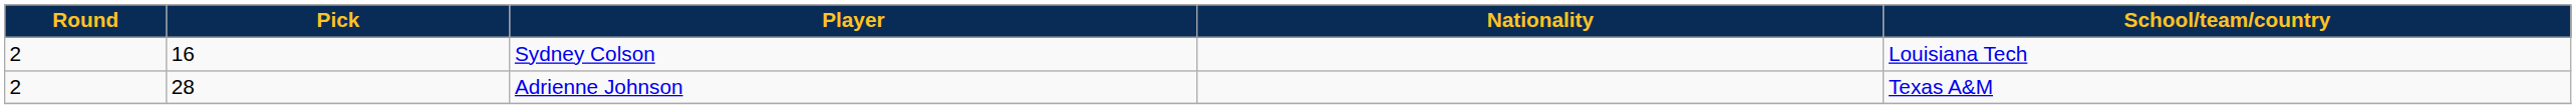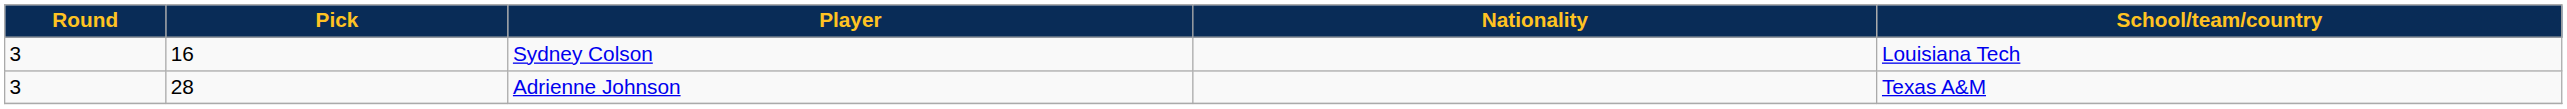 <table class="wikitable">
 <tr>
 <th style="background:#092C57; color:#FFC322;" width="2%">Round</th>
 <th style="background:#092C57; color:#FFC322;" width="5%">Pick</th>
 <th style="background:#092C57; color:#FFC322;" width="10%">Player</th>
 <th style="background:#092C57; color:#FFC322;" width="10%">Nationality</th>
 <th style="background:#092C57; color:#FFC322;" width="10%">School/team/country</th>
 </tr>
 <tr>
-<td>2</td>
+<td>3</td>
 <td>16</td>
 <td><a href='#'>Sydney Colson</a></td>
 <td></td>
 <td><a href='#'>Louisiana Tech</a></td>
 </tr>
 <tr>
-<td>2</td>
+<td>3</td>
 <td>28</td>
 <td><a href='#'>Adrienne Johnson</a></td>
 <td></td>
 <td><a href='#'>Texas A&M</a></td>
 </tr>
 <tr>
 </tr>
 </table>
